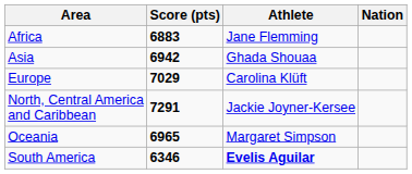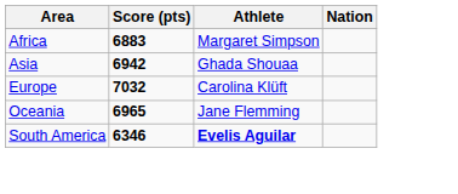 <table class="wikitable">
 <tr>
 <th>Area</th>
 <th>Score (pts)</th>
 <th>Athlete</th>
 <th>Nation</th>
 </tr>
 <tr>
 <td><a href='#'>Africa</a> </td>
 <td><strong>6883</strong></td>
-<td><a href='#'>Jane Flemming</a></td>
+<td><a href='#'>Margaret Simpson</a></td>
 <td></td>
 </tr>
 <tr>
 <td><a href='#'>Asia</a> </td>
 <td><strong>6942</strong></td>
 <td><a href='#'>Ghada Shouaa</a></td>
 <td></td>
 </tr>
 <tr>
 <td><a href='#'>Europe</a> </td>
-<td><strong>7029</strong></td>
+<td><strong>7032</strong></td>
 <td><a href='#'>Carolina Klüft</a></td>
-<td></td>
-</tr>
-<tr>
-<td><a href='#'>North, Central America<br> and Caribbean</a> </td>
-<td><strong>7291</strong> </td>
-<td><a href='#'>Jackie Joyner-Kersee</a></td>
 <td></td>
 </tr>
 <tr>
 <td><a href='#'>Oceania</a> </td>
 <td><strong>6965</strong></td>
-<td><a href='#'>Margaret Simpson</a></td>
+<td><a href='#'>Jane Flemming</a></td>
 <td></td>
 </tr>
 <tr>
 <td><a href='#'>South America</a> </td>
 <td><strong>6346</strong></td>
 <td><strong><a href='#'>Evelis Aguilar</a></strong></td>
 <td></td>
 </tr>
 </table>
